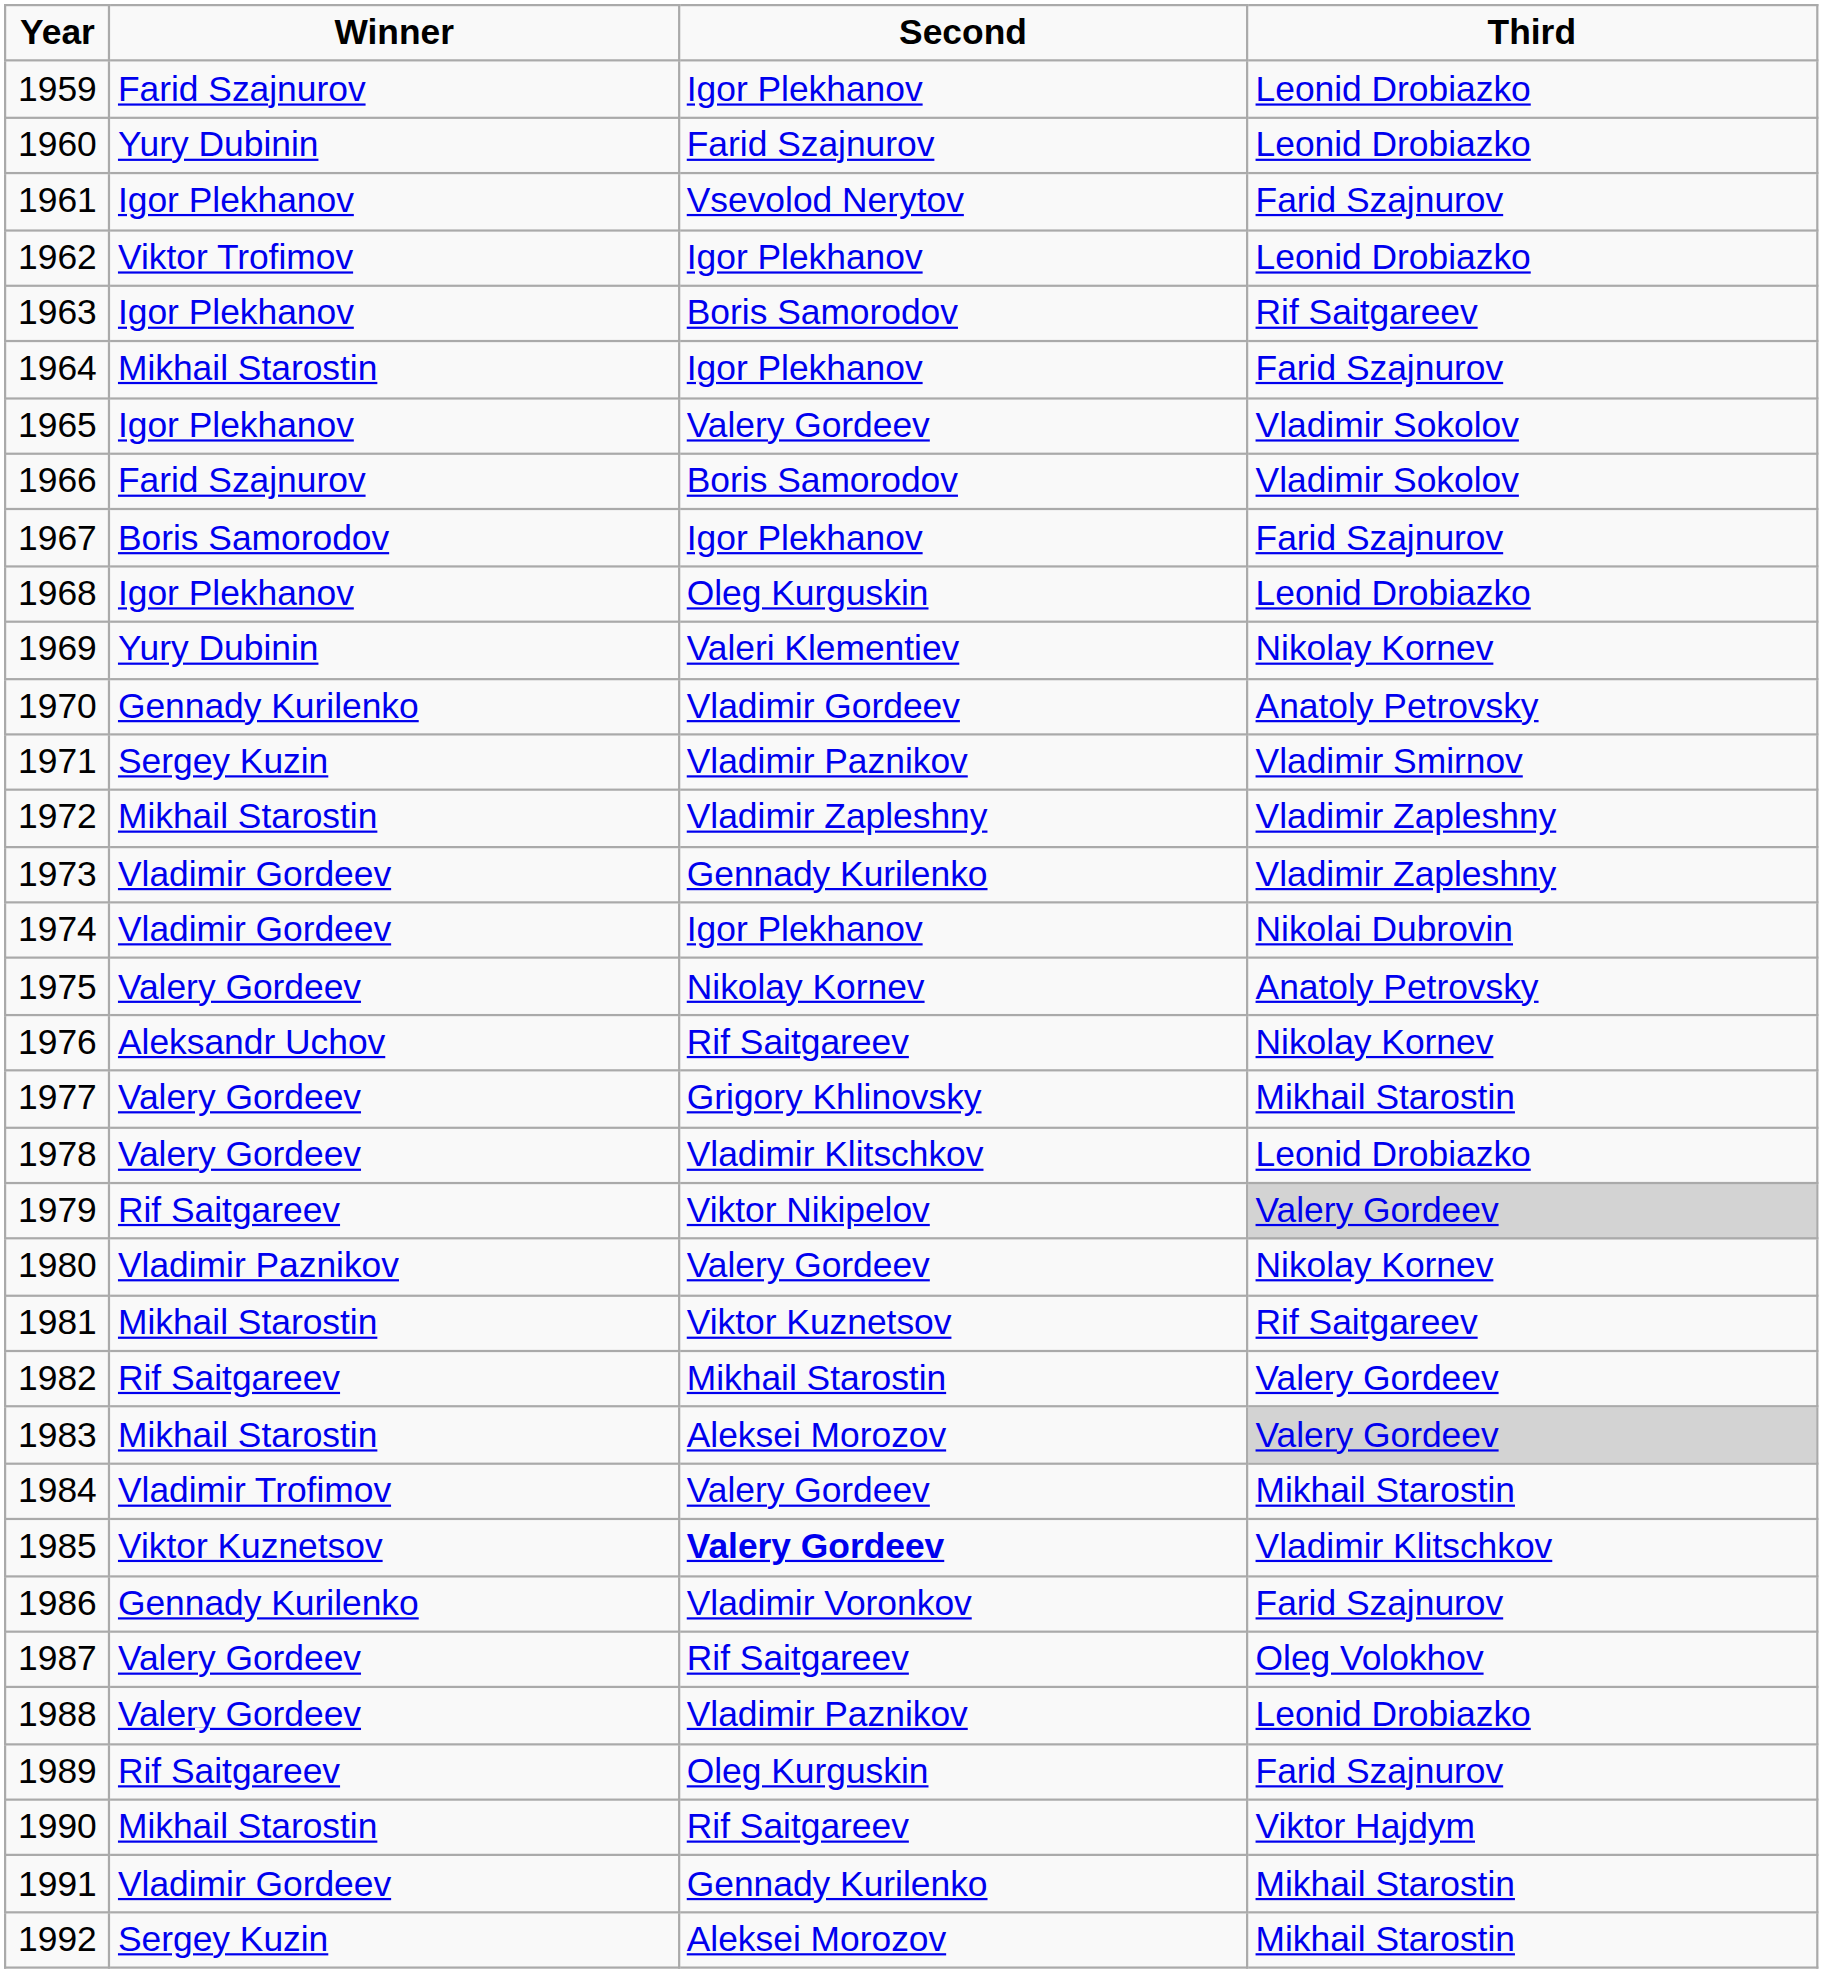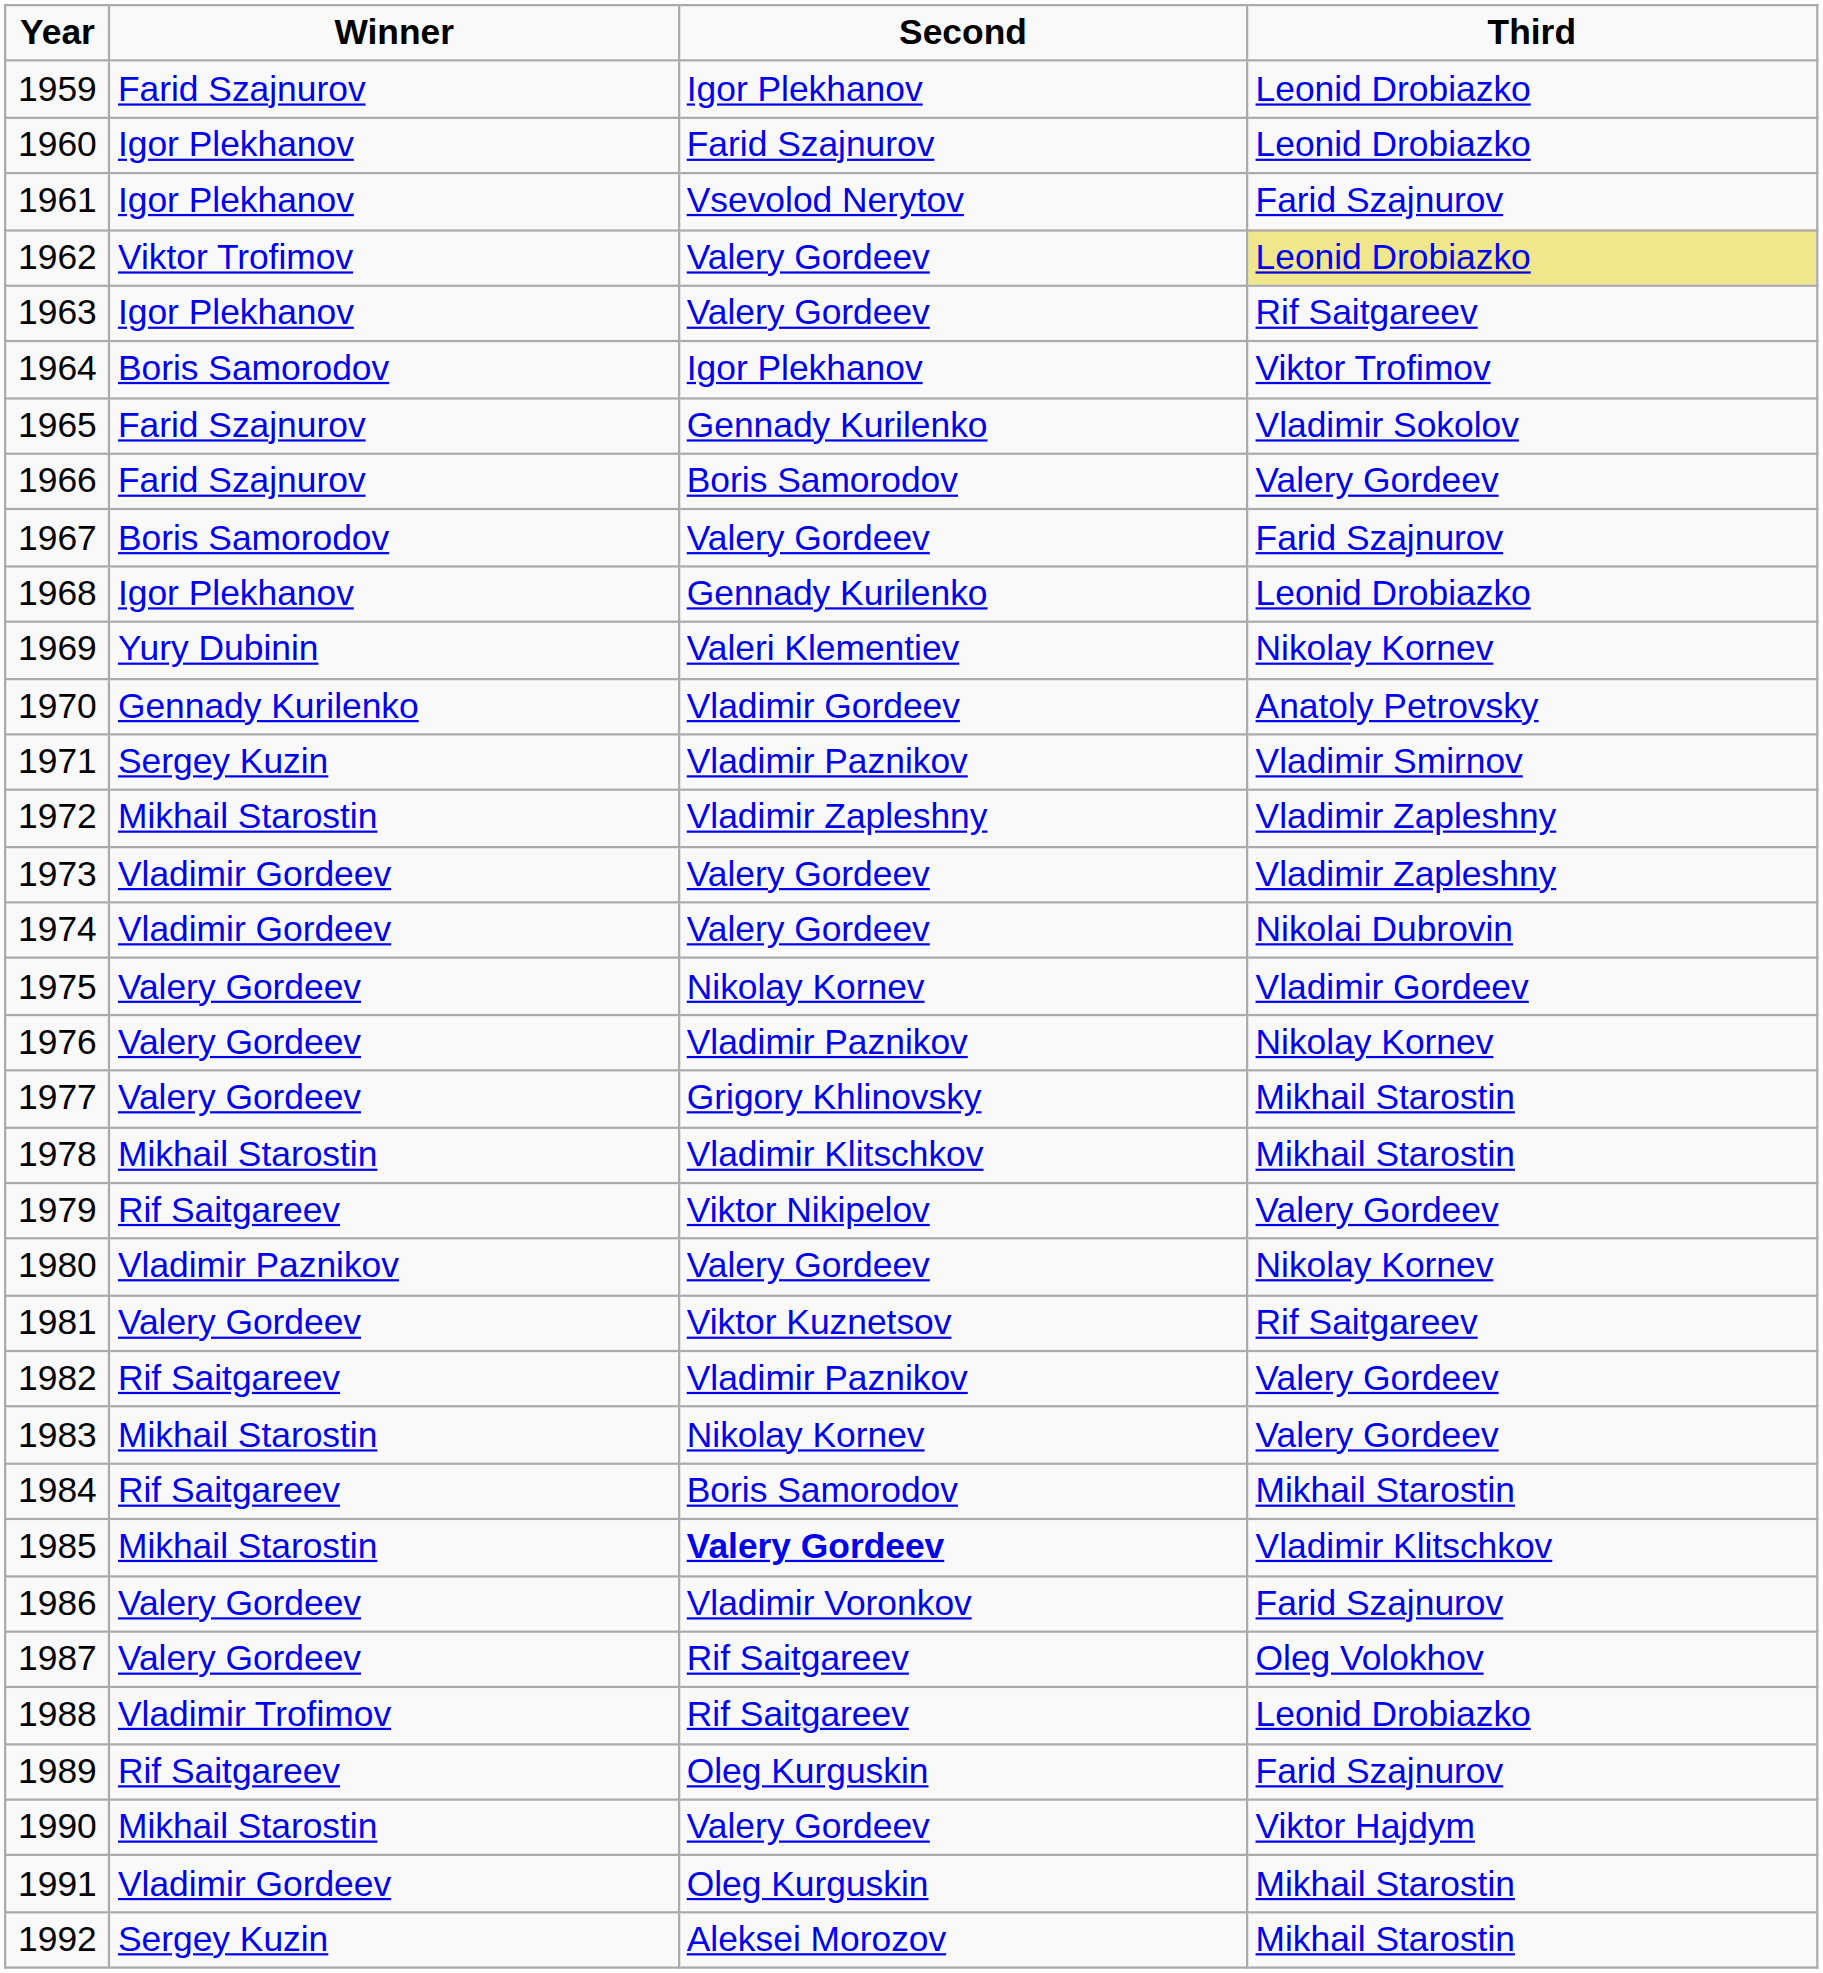 <table class="wikitable">
 <tr align=center>
 <td width=40px ><strong>Year</strong></td>
 <td width=250px ><strong>Winner</strong></td>
 <td width=250px ><strong>Second</strong></td>
 <td width=250px ><strong>Third</strong></td>
 </tr>
 <tr>
 <td align=center>1959</td>
 <td><a href='#'>Farid Szajnurov</a></td>
 <td><a href='#'>Igor Plekhanov</a></td>
 <td><a href='#'>Leonid Drobiazko</a></td>
 </tr>
 <tr>
 <td align=center>1960</td>
-<td><a href='#'>Yury Dubinin</a></td>
+<td><a href='#'>Igor Plekhanov</a></td>
 <td><a href='#'>Farid Szajnurov</a></td>
 <td><a href='#'>Leonid Drobiazko</a></td>
 </tr>
 <tr>
 <td align=center>1961</td>
 <td><a href='#'>Igor Plekhanov</a></td>
 <td><a href='#'>Vsevolod Nerytov</a></td>
 <td><a href='#'>Farid Szajnurov</a></td>
 </tr>
 <tr>
 <td align=center>1962</td>
 <td><a href='#'>Viktor Trofimov</a></td>
-<td><a href='#'>Igor Plekhanov</a></td>
-<td><a href='#'>Leonid Drobiazko</a></td>
+<td><a href='#'>Valery Gordeev</a></td>
+<td style="background: khaki;"><a href='#'>Leonid Drobiazko</a></td>
 </tr>
 <tr>
 <td align=center>1963</td>
 <td><a href='#'>Igor Plekhanov</a></td>
-<td><a href='#'>Boris Samorodov</a></td>
+<td><a href='#'>Valery Gordeev</a></td>
 <td><a href='#'>Rif Saitgareev</a></td>
 </tr>
 <tr>
 <td align=center>1964</td>
-<td><a href='#'>Mikhail Starostin</a></td>
+<td><a href='#'>Boris Samorodov</a></td>
 <td><a href='#'>Igor Plekhanov</a></td>
-<td><a href='#'>Farid Szajnurov</a></td>
+<td><a href='#'>Viktor Trofimov</a></td>
 </tr>
 <tr>
 <td align=center>1965</td>
-<td><a href='#'>Igor Plekhanov</a></td>
-<td><a href='#'>Valery Gordeev</a></td>
+<td><a href='#'>Farid Szajnurov</a></td>
+<td><a href='#'>Gennady Kurilenko</a></td>
 <td><a href='#'>Vladimir Sokolov</a></td>
 </tr>
 <tr>
 <td align=center>1966</td>
 <td><a href='#'>Farid Szajnurov</a></td>
 <td><a href='#'>Boris Samorodov</a></td>
-<td><a href='#'>Vladimir Sokolov</a></td>
+<td><a href='#'>Valery Gordeev</a></td>
 </tr>
 <tr>
 <td align=center>1967</td>
 <td><a href='#'>Boris Samorodov</a></td>
-<td><a href='#'>Igor Plekhanov</a></td>
+<td><a href='#'>Valery Gordeev</a></td>
 <td><a href='#'>Farid Szajnurov</a></td>
 </tr>
 <tr>
 <td align=center>1968</td>
 <td><a href='#'>Igor Plekhanov</a></td>
-<td><a href='#'>Oleg Kurguskin</a></td>
+<td><a href='#'>Gennady Kurilenko</a></td>
 <td><a href='#'>Leonid Drobiazko</a></td>
 </tr>
 <tr>
 <td align=center>1969</td>
 <td><a href='#'>Yury Dubinin</a></td>
 <td><a href='#'>Valeri Klementiev</a></td>
 <td><a href='#'>Nikolay Kornev</a></td>
 </tr>
 <tr>
 <td align=center>1970</td>
 <td><a href='#'>Gennady Kurilenko</a></td>
 <td><a href='#'>Vladimir Gordeev</a></td>
 <td><a href='#'>Anatoly Petrovsky</a></td>
 </tr>
 <tr>
 <td align=center>1971</td>
 <td><a href='#'>Sergey Kuzin</a></td>
 <td><a href='#'>Vladimir Paznikov</a></td>
 <td><a href='#'>Vladimir Smirnov</a></td>
 </tr>
 <tr>
 <td align=center>1972</td>
 <td><a href='#'>Mikhail Starostin</a></td>
 <td><a href='#'>Vladimir Zapleshny</a></td>
 <td><a href='#'>Vladimir Zapleshny</a></td>
 </tr>
 <tr>
 <td align=center>1973</td>
 <td><a href='#'>Vladimir Gordeev</a></td>
-<td><a href='#'>Gennady Kurilenko</a></td>
+<td><a href='#'>Valery Gordeev</a></td>
 <td><a href='#'>Vladimir Zapleshny</a></td>
 </tr>
 <tr>
 <td align=center>1974</td>
 <td><a href='#'>Vladimir Gordeev</a></td>
-<td><a href='#'>Igor Plekhanov</a></td>
+<td><a href='#'>Valery Gordeev</a></td>
 <td><a href='#'>Nikolai Dubrovin</a></td>
 </tr>
 <tr>
 <td align=center>1975</td>
 <td><a href='#'>Valery Gordeev</a></td>
 <td><a href='#'>Nikolay Kornev</a></td>
-<td><a href='#'>Anatoly Petrovsky</a></td>
+<td><a href='#'>Vladimir Gordeev</a></td>
 </tr>
 <tr>
 <td align=center>1976</td>
-<td><a href='#'>Aleksandr Uchov</a></td>
-<td><a href='#'>Rif Saitgareev</a></td>
+<td><a href='#'>Valery Gordeev</a></td>
+<td><a href='#'>Vladimir Paznikov</a></td>
 <td><a href='#'>Nikolay Kornev</a></td>
 </tr>
 <tr>
 <td align=center>1977</td>
 <td><a href='#'>Valery Gordeev</a></td>
 <td><a href='#'>Grigory Khlinovsky</a></td>
 <td><a href='#'>Mikhail Starostin</a></td>
 </tr>
 <tr>
 <td align=center>1978</td>
-<td><a href='#'>Valery Gordeev</a></td>
+<td><a href='#'>Mikhail Starostin</a></td>
 <td><a href='#'>Vladimir Klitschkov</a></td>
-<td><a href='#'>Leonid Drobiazko</a></td>
+<td><a href='#'>Mikhail Starostin</a></td>
 </tr>
 <tr>
 <td align=center>1979</td>
 <td><a href='#'>Rif Saitgareev</a></td>
 <td><a href='#'>Viktor Nikipelov</a></td>
-<td style="background: lightgrey;"><a href='#'>Valery Gordeev</a></td>
+<td><a href='#'>Valery Gordeev</a></td>
 </tr>
 <tr>
 <td align=center>1980</td>
 <td><a href='#'>Vladimir Paznikov</a></td>
 <td><a href='#'>Valery Gordeev</a></td>
 <td><a href='#'>Nikolay Kornev</a></td>
 </tr>
 <tr>
 <td align=center>1981</td>
-<td><a href='#'>Mikhail Starostin</a></td>
+<td><a href='#'>Valery Gordeev</a></td>
 <td><a href='#'>Viktor Kuznetsov</a></td>
 <td><a href='#'>Rif Saitgareev</a></td>
 </tr>
 <tr>
 <td align=center>1982</td>
 <td><a href='#'>Rif Saitgareev</a></td>
-<td><a href='#'>Mikhail Starostin</a></td>
+<td><a href='#'>Vladimir Paznikov</a></td>
 <td><a href='#'>Valery Gordeev</a></td>
 </tr>
 <tr>
 <td align=center>1983</td>
 <td><a href='#'>Mikhail Starostin</a></td>
-<td><a href='#'>Aleksei Morozov</a></td>
-<td style="background: lightgrey;"><a href='#'>Valery Gordeev</a></td>
+<td><a href='#'>Nikolay Kornev</a></td>
+<td><a href='#'>Valery Gordeev</a></td>
 </tr>
 <tr>
 <td align=center>1984</td>
-<td><a href='#'>Vladimir Trofimov</a></td>
-<td><a href='#'>Valery Gordeev</a></td>
+<td><a href='#'>Rif Saitgareev</a></td>
+<td><a href='#'>Boris Samorodov</a></td>
 <td><a href='#'>Mikhail Starostin</a></td>
 </tr>
 <tr>
 <td align=center>1985</td>
-<td><a href='#'>Viktor Kuznetsov</a></td>
+<td><a href='#'>Mikhail Starostin</a></td>
 <td><strong><a href='#'>Valery Gordeev</a></strong></td>
 <td><a href='#'>Vladimir Klitschkov</a></td>
 </tr>
 <tr>
 <td align=center>1986</td>
-<td><a href='#'>Gennady Kurilenko</a></td>
+<td><a href='#'>Valery Gordeev</a></td>
 <td><a href='#'>Vladimir Voronkov</a></td>
 <td><a href='#'>Farid Szajnurov</a></td>
 </tr>
 <tr>
 <td align=center>1987</td>
 <td><a href='#'>Valery Gordeev</a></td>
 <td><a href='#'>Rif Saitgareev</a></td>
 <td><a href='#'>Oleg Volokhov</a></td>
 </tr>
 <tr>
 <td align=center>1988</td>
-<td><a href='#'>Valery Gordeev</a></td>
-<td><a href='#'>Vladimir Paznikov</a></td>
+<td><a href='#'>Vladimir Trofimov</a></td>
+<td><a href='#'>Rif Saitgareev</a></td>
 <td><a href='#'>Leonid Drobiazko</a></td>
 </tr>
 <tr>
 <td align=center>1989</td>
 <td><a href='#'>Rif Saitgareev</a></td>
 <td><a href='#'>Oleg Kurguskin</a></td>
 <td><a href='#'>Farid Szajnurov</a></td>
 </tr>
 <tr>
 <td align=center>1990</td>
 <td><a href='#'>Mikhail Starostin</a></td>
-<td><a href='#'>Rif Saitgareev</a></td>
+<td><a href='#'>Valery Gordeev</a></td>
 <td><a href='#'>Viktor Hajdym</a></td>
 </tr>
 <tr>
 <td align=center>1991</td>
 <td><a href='#'>Vladimir Gordeev</a></td>
-<td><a href='#'>Gennady Kurilenko</a></td>
+<td><a href='#'>Oleg Kurguskin</a></td>
 <td><a href='#'>Mikhail Starostin</a></td>
 </tr>
 <tr>
 <td align=center>1992</td>
 <td><a href='#'>Sergey Kuzin</a></td>
 <td><a href='#'>Aleksei Morozov</a></td>
 <td><a href='#'>Mikhail Starostin</a></td>
 </tr>
 </table>
